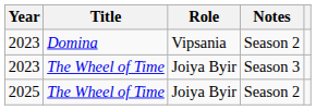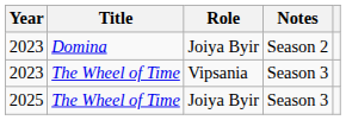 <table class="wikitable sortable">
 <tr>
 <th>Year</th>
 <th>Title</th>
 <th>Role</th>
 <th class="unsortable">Notes</th>
 <th class="unsortable"></th>
 </tr>
 <tr>
 <td>2023</td>
 <td><em><a href='#'>Domina</a></em></td>
-<td>Vipsania</td>
+<td>Joiya Byir</td>
 <td>Season 2</td>
 <td></td>
 </tr>
 <tr>
 <td>2023</td>
 <td><em><a href='#'>The Wheel of Time</a></em></td>
-<td>Joiya Byir</td>
+<td>Vipsania</td>
 <td>Season 3</td>
 <td></td>
 </tr>
 <tr>
 <td>2025</td>
 <td><em><a href='#'>The Wheel of Time</a></em></td>
 <td>Joiya Byir</td>
-<td>Season 2</td>
+<td>Season 3</td>
 <td></td>
 </tr>
 </table>
